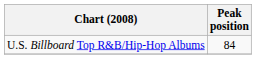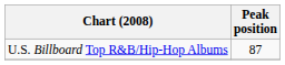 <table class="wikitable sortable">
 <tr>
 <th align="left">Chart (2008)</th>
 <th align="left">Peak<br>position</th>
 </tr>
 <tr>
 <td>U.S. <em>Billboard</em> <a href='#'>Top R&B/Hip-Hop Albums</a></td>
-<td align="center">84</td>
+<td align="center">87</td>
 </tr>
 <tr>
 </tr>
 </table>
